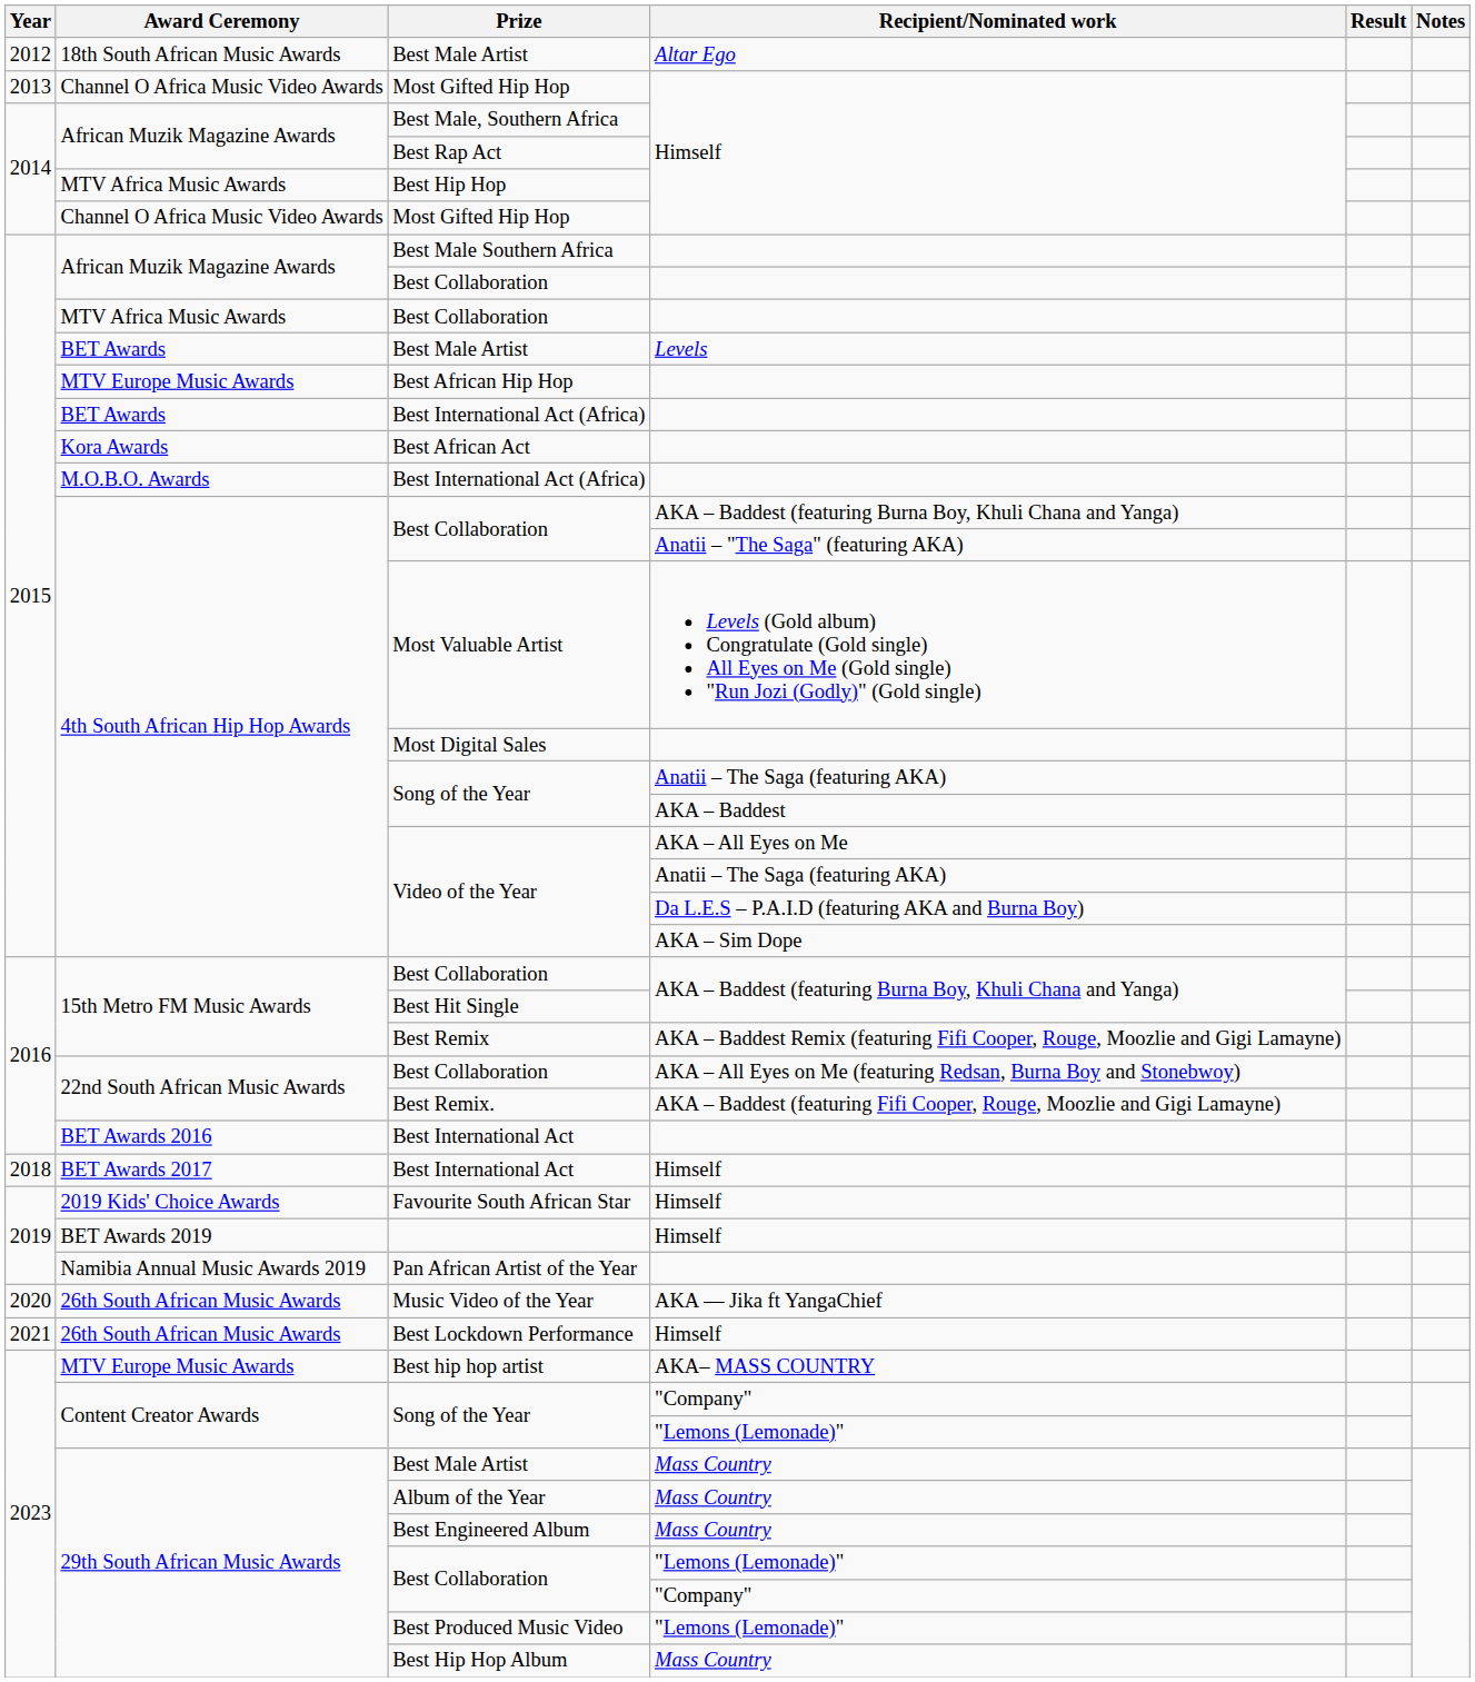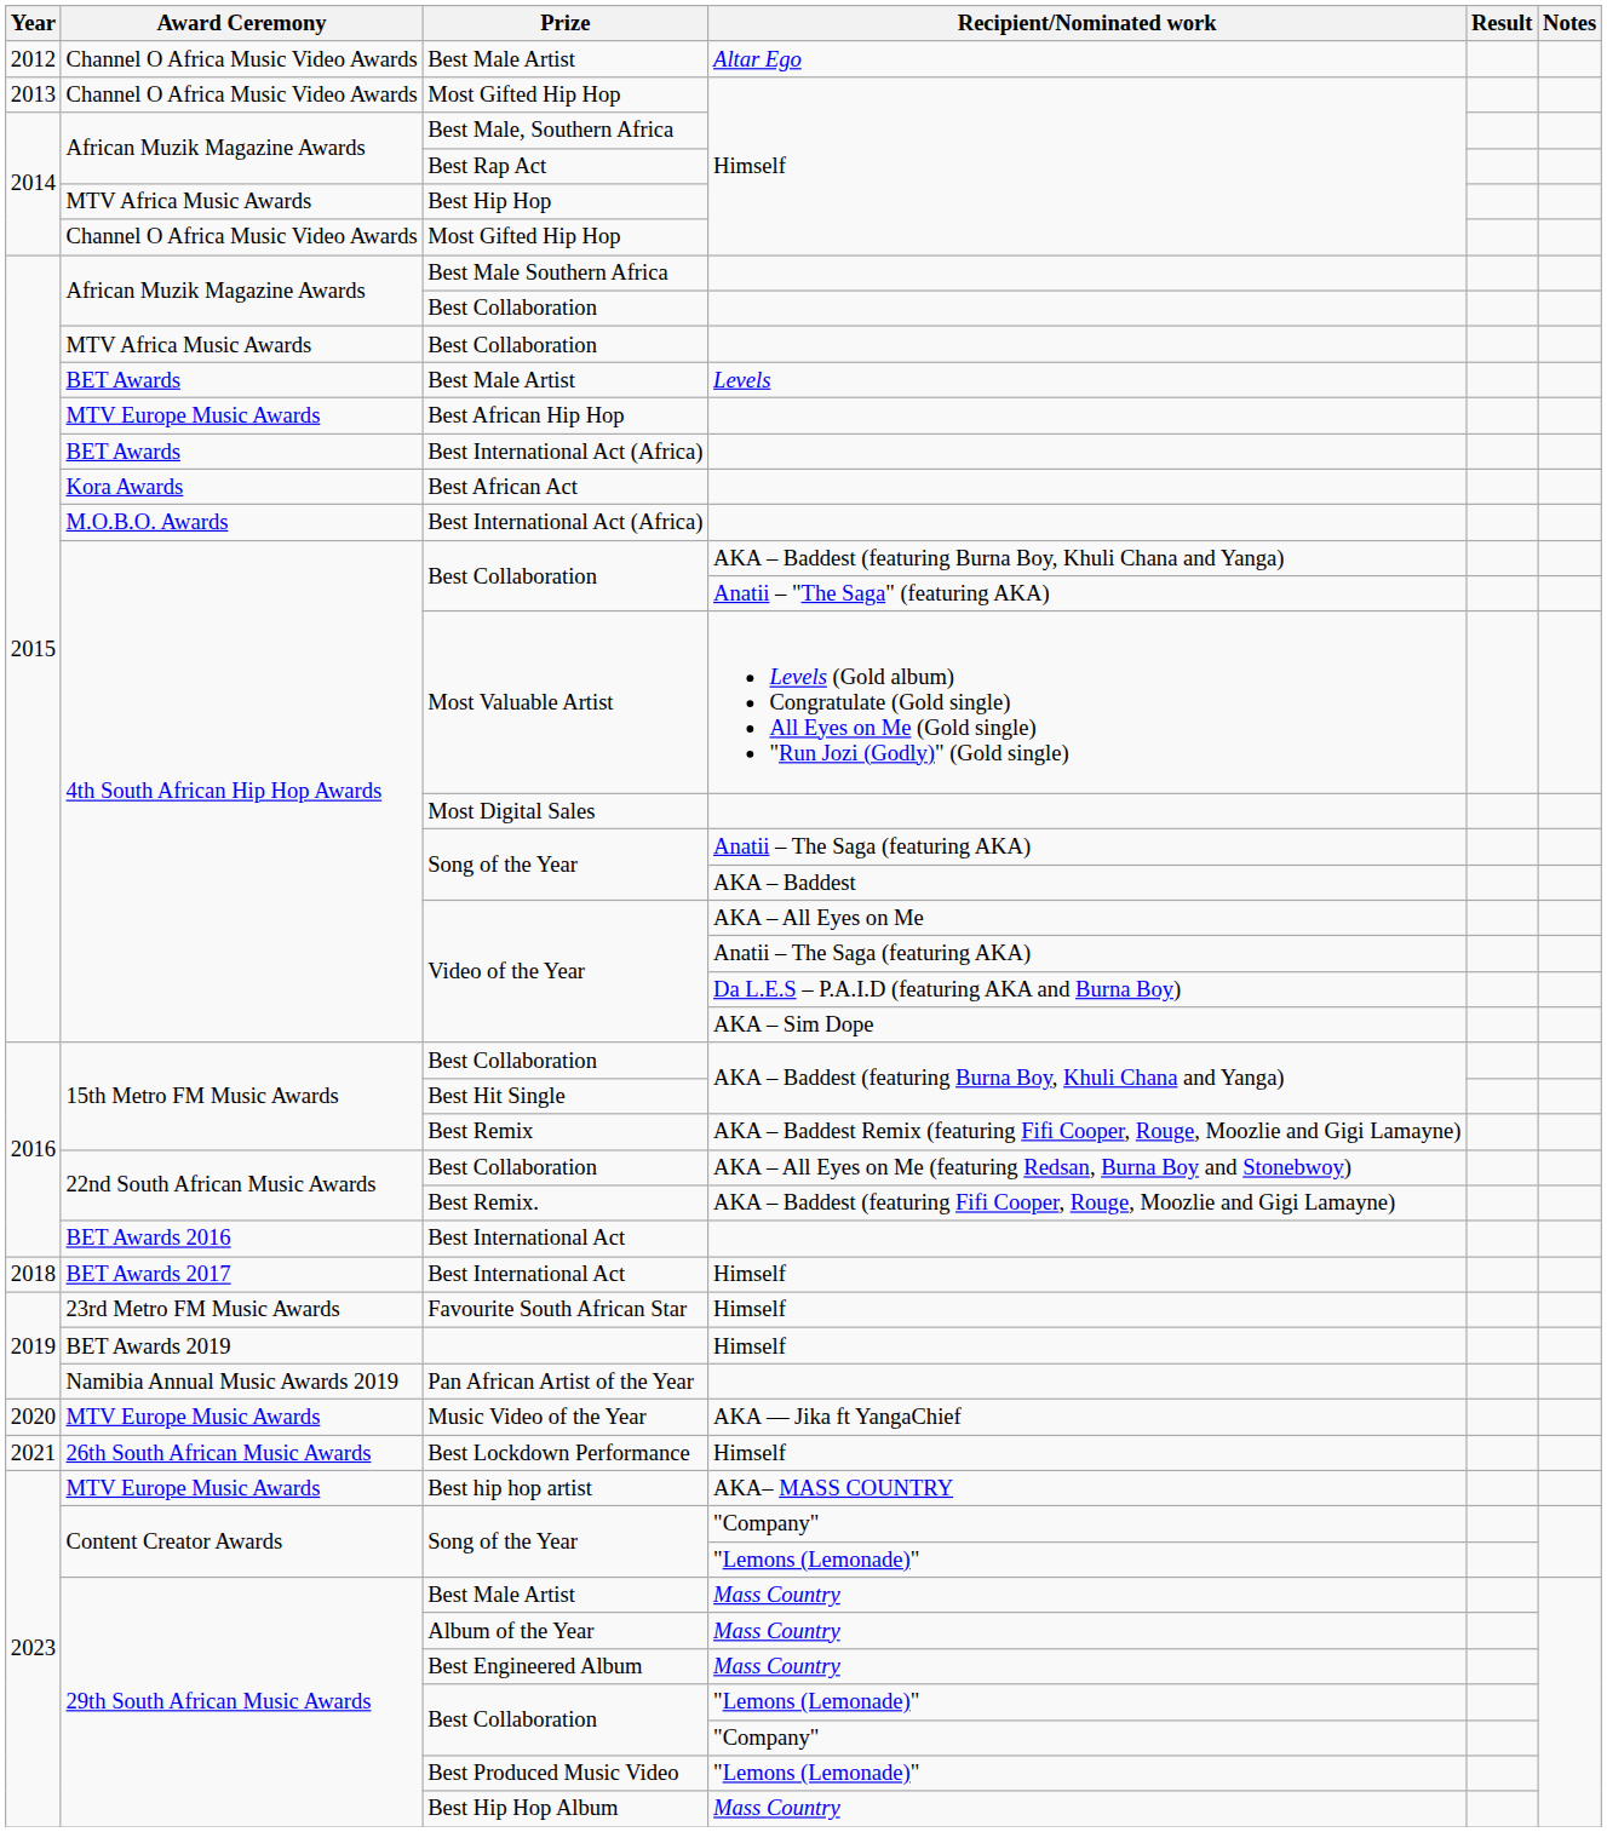 <table class="wikitable">
 <tr>
 <th>Year</th>
 <th>Award Ceremony</th>
 <th>Prize</th>
 <th>Recipient/Nominated work</th>
 <th>Result</th>
 <th>Notes</th>
 </tr>
 <tr>
 <td>2012</td>
-<td>18th South African Music Awards</td>
+<td>Channel O Africa Music Video Awards</td>
 <td>Best Male Artist</td>
 <td><em><a href='#'>Altar Ego</a></em></td>
 <td></td>
 <td></td>
 </tr>
 <tr>
 <td>2013</td>
 <td>Channel O Africa Music Video Awards</td>
 <td>Most Gifted Hip Hop</td>
 <td rowspan="5">Himself</td>
 <td></td>
 <td></td>
 </tr>
 <tr>
 <td rowspan="4">2014</td>
 <td rowspan="2">African Muzik Magazine Awards</td>
 <td>Best Male, Southern Africa</td>
 <td></td>
 <td></td>
 </tr>
 <tr>
 <td>Best Rap Act</td>
 <td></td>
 <td></td>
 </tr>
 <tr>
 <td>MTV Africa Music Awards</td>
 <td>Best Hip Hop</td>
 <td></td>
 <td></td>
 </tr>
 <tr>
 <td>Channel O Africa Music Video Awards</td>
 <td>Most Gifted Hip Hop</td>
 <td></td>
 <td></td>
 </tr>
 <tr>
 <td rowspan="18">2015</td>
 <td rowspan="2">African Muzik Magazine Awards</td>
 <td>Best Male Southern Africa</td>
 <td></td>
 <td></td>
 <td></td>
 </tr>
 <tr>
 <td>Best Collaboration</td>
 <td></td>
 <td></td>
 <td></td>
 </tr>
 <tr>
 <td>MTV Africa Music Awards</td>
 <td>Best Collaboration</td>
 <td></td>
 <td></td>
 <td></td>
 </tr>
 <tr>
 <td><a href='#'>BET Awards</a></td>
 <td>Best Male Artist</td>
 <td><em><a href='#'>Levels</a></em></td>
 <td></td>
 <td></td>
 </tr>
 <tr>
 <td><a href='#'>MTV Europe Music Awards</a></td>
 <td>Best African Hip Hop</td>
 <td></td>
 <td></td>
 <td></td>
 </tr>
 <tr>
 <td><a href='#'>BET Awards</a></td>
 <td>Best International Act (Africa)</td>
 <td></td>
 <td></td>
 <td></td>
 </tr>
 <tr>
 <td><a href='#'>Kora Awards</a></td>
 <td>Best African Act</td>
 <td></td>
 <td></td>
 <td></td>
 </tr>
 <tr>
 <td><a href='#'>M.O.B.O. Awards</a></td>
 <td>Best International Act (Africa)</td>
 <td></td>
 <td></td>
 <td></td>
 </tr>
 <tr>
 <td rowspan="10"><a href='#'>4th South African Hip Hop Awards</a></td>
 <td rowspan="2">Best Collaboration</td>
 <td>AKA – Baddest (featuring Burna Boy, Khuli Chana and Yanga)</td>
 <td></td>
 <td></td>
 </tr>
 <tr>
 <td><a href='#'>Anatii</a> – "<a href='#'>The Saga</a>" (featuring AKA)</td>
 <td></td>
 <td></td>
 </tr>
 <tr>
 <td>Most Valuable Artist</td>
 <td><br><ul><li><em><a href='#'>Levels</a></em> (Gold album)</li><li>Congratulate (Gold single)</li><li><a href='#'>All Eyes on Me</a> (Gold single)</li><li>"<a href='#'>Run Jozi (Godly)</a>" (Gold single)</li></ul></td>
 <td></td>
 <td></td>
 </tr>
 <tr>
 <td>Most Digital Sales</td>
 <td></td>
 <td></td>
 <td></td>
 </tr>
 <tr>
 <td rowspan="2">Song of the Year</td>
 <td><a href='#'>Anatii</a> – The Saga (featuring AKA)</td>
 <td></td>
 <td></td>
 </tr>
 <tr>
 <td>AKA – Baddest</td>
 <td></td>
 <td></td>
 </tr>
 <tr>
 <td rowspan="4">Video of the Year</td>
 <td>AKA – All Eyes on Me</td>
 <td></td>
 <td></td>
 </tr>
 <tr>
 <td>Anatii – The Saga (featuring AKA)</td>
 <td></td>
 <td></td>
 </tr>
 <tr>
 <td><a href='#'>Da L.E.S</a> – P.A.I.D (featuring AKA and <a href='#'>Burna Boy</a>)</td>
 <td></td>
 <td></td>
 </tr>
 <tr>
 <td>AKA – Sim Dope</td>
 <td></td>
 <td></td>
 </tr>
 <tr>
 <td rowspan="6">2016</td>
 <td rowspan="3">15th Metro FM Music Awards</td>
 <td>Best Collaboration</td>
 <td rowspan="2">AKA – Baddest (featuring <a href='#'>Burna Boy</a>, <a href='#'>Khuli Chana</a> and Yanga)</td>
 <td></td>
 <td></td>
 </tr>
 <tr>
 <td>Best Hit Single</td>
 <td></td>
 <td></td>
 </tr>
 <tr>
 <td>Best Remix</td>
 <td>AKA – Baddest Remix (featuring <a href='#'>Fifi Cooper</a>, <a href='#'>Rouge</a>, Moozlie and Gigi Lamayne)</td>
 <td></td>
 <td></td>
 </tr>
 <tr>
 <td rowspan="2">22nd South African Music Awards</td>
 <td>Best Collaboration</td>
 <td>AKA – All Eyes on Me (featuring <a href='#'>Redsan</a>, <a href='#'>Burna Boy</a> and <a href='#'>Stonebwoy</a>)</td>
 <td></td>
 <td></td>
 </tr>
 <tr>
 <td>Best Remix.</td>
 <td>AKA – Baddest (featuring <a href='#'>Fifi Cooper</a>, <a href='#'>Rouge</a>, Moozlie and Gigi Lamayne)</td>
 <td></td>
 <td></td>
 </tr>
 <tr>
 <td><a href='#'>BET Awards 2016</a></td>
 <td>Best International Act</td>
 <td></td>
 <td></td>
 <td></td>
 </tr>
 <tr>
 <td>2018</td>
 <td><a href='#'>BET Awards 2017</a></td>
 <td>Best International Act</td>
 <td>Himself</td>
 <td></td>
 <td></td>
 </tr>
 <tr>
 <td rowspan ="3">2019</td>
-<td><a href='#'>2019 Kids' Choice Awards</a></td>
+<td>23rd Metro FM Music Awards</td>
 <td>Favourite South African Star</td>
 <td>Himself</td>
 <td></td>
 <td></td>
 </tr>
 <tr>
 <td>BET Awards 2019</td>
 <td></td>
 <td>Himself</td>
 <td></td>
 <td></td>
 </tr>
 <tr>
 <td>Namibia Annual Music Awards 2019</td>
 <td>Pan African Artist of the Year</td>
 <td></td>
 <td></td>
 <td></td>
 </tr>
 <tr>
 <td>2020</td>
-<td><a href='#'>26th South African Music Awards</a></td>
+<td><a href='#'>MTV Europe Music Awards</a></td>
 <td>Music Video of the Year</td>
 <td>AKA — Jika ft YangaChief</td>
 <td></td>
 <td></td>
 </tr>
 <tr>
 <td>2021</td>
 <td><a href='#'>26th South African Music Awards</a></td>
 <td>Best Lockdown Performance</td>
 <td>Himself</td>
 <td></td>
 <td></td>
 </tr>
 <tr>
 <td rowspan=11>2023</td>
 <td><a href='#'>MTV Europe Music Awards</a></td>
 <td>Best hip hop artist</td>
 <td>AKA– <a href='#'>MASS COUNTRY</a></td>
 <td></td>
 <td></td>
 </tr>
 <tr>
 <td rowspan=2>Content Creator Awards</td>
 <td rowspan=2>Song of the Year</td>
 <td>"Company" </td>
 <td></td>
 <td rowspan=2></td>
 </tr>
 <tr>
 <td>"<a href='#'>Lemons (Lemonade)</a>" </td>
 <td></td>
 </tr>
 <tr>
 <td rowspan=7><a href='#'>29th South African Music Awards</a></td>
 <td>Best Male Artist</td>
 <td><em><a href='#'>Mass Country</a></em></td>
 <td></td>
 <td rowspan=7></td>
 </tr>
 <tr>
 <td>Album of the Year</td>
 <td><em><a href='#'>Mass Country</a></em></td>
 <td></td>
 </tr>
 <tr>
 <td>Best Engineered Album</td>
 <td><em><a href='#'>Mass Country</a></em> </td>
 <td></td>
 </tr>
 <tr>
 <td rowspan=2>Best Collaboration</td>
 <td>"<a href='#'>Lemons (Lemonade)</a>" </td>
 <td></td>
 </tr>
 <tr>
 <td>"Company" </td>
 <td></td>
 </tr>
 <tr>
 <td>Best Produced Music Video</td>
 <td>"<a href='#'>Lemons (Lemonade)</a>" </td>
 <td></td>
 </tr>
 <tr>
 <td>Best Hip Hop Album</td>
 <td><em><a href='#'>Mass Country</a></em></td>
 <td></td>
 </tr>
 </table>
